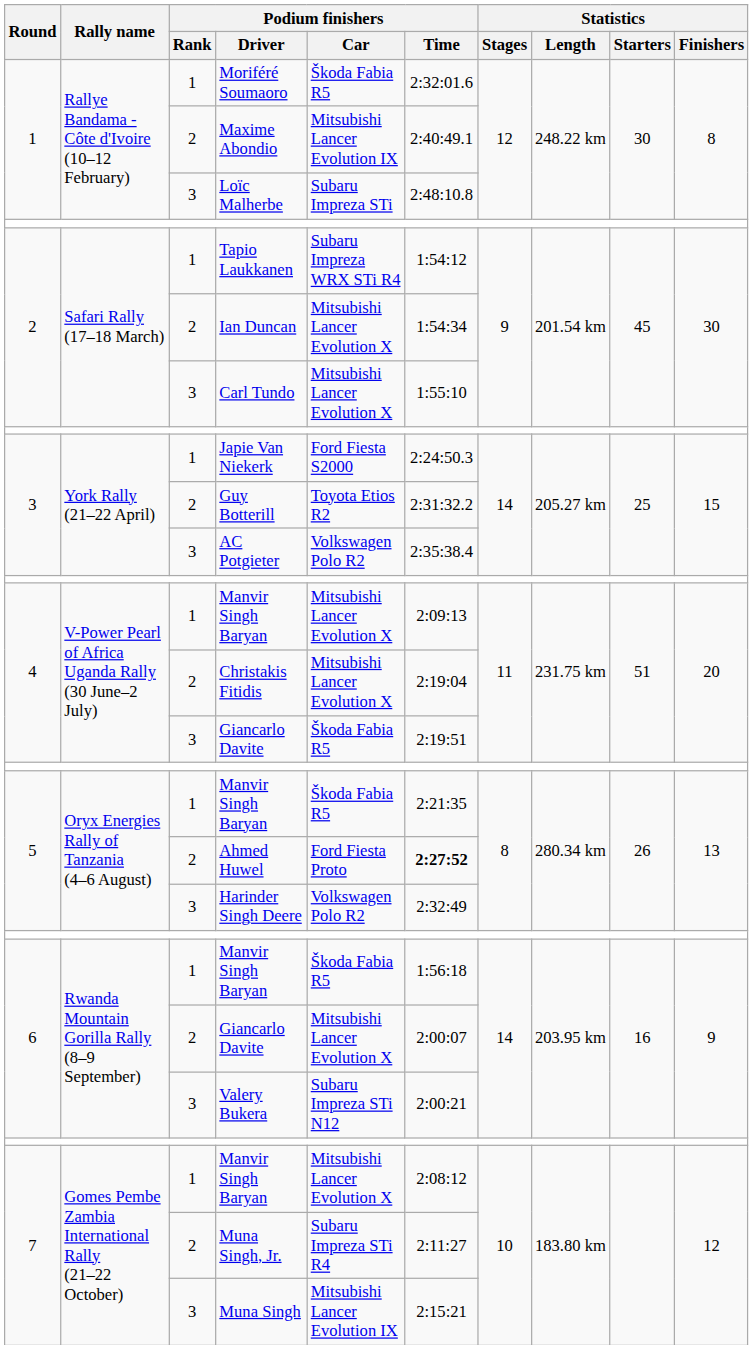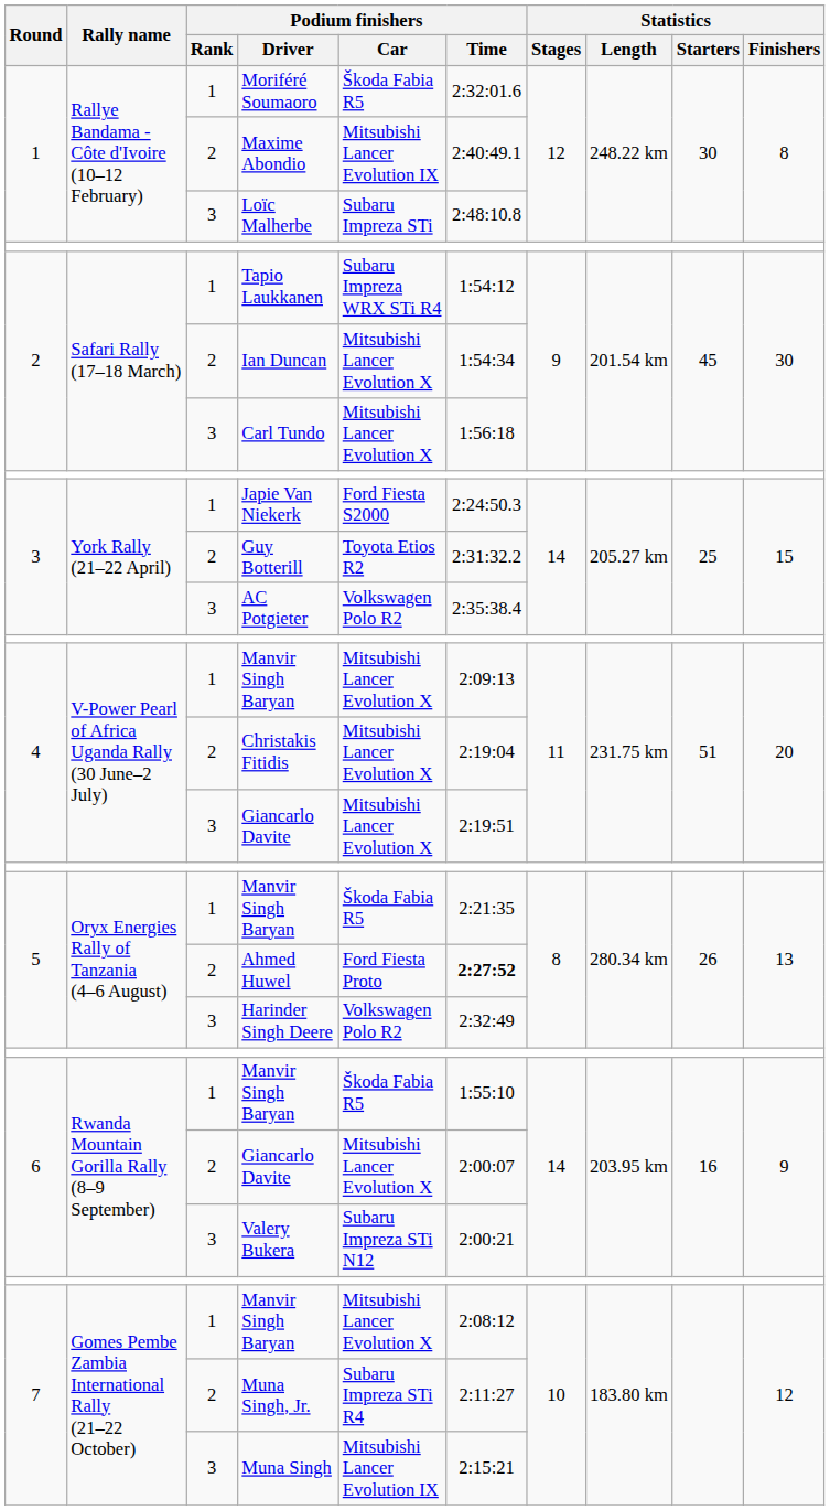 <table class="wikitable" style="font-size:85%;">
 <tr>
 <th rowspan=2>Round</th>
 <th style="width:22em" rowspan=2>Rally name</th>
 <th colspan=4>Podium finishers</th>
 <th colspan=4>Statistics</th>
 </tr>
 <tr>
 <th>Rank</th>
 <th style="width:15em">Driver</th>
 <th style="width:15em">Car</th>
 <th style="width:6em">Time</th>
 <th>Stages</th>
 <th>Length</th>
 <th>Starters</th>
 <th>Finishers</th>
 </tr>
 <tr>
 <td rowspan=3 align=center>1</td>
 <td rowspan=3> <a href='#'>Rallye Bandama - Côte d'Ivoire</a><br>(10–12 February)</td>
 <td align=center>1</td>
 <td> <a href='#'>Moriféré Soumaoro</a></td>
 <td><a href='#'>Škoda Fabia R5</a></td>
 <td align=center>2:32:01.6</td>
 <td rowspan=3 align=center>12</td>
 <td rowspan=3 align=center>248.22 km</td>
 <td rowspan=3 align=center>30</td>
 <td rowspan=3 align=center>8</td>
 </tr>
 <tr>
 <td align=center>2</td>
 <td> <a href='#'>Maxime Abondio</a></td>
 <td><a href='#'>Mitsubishi Lancer Evolution IX</a></td>
 <td align=center>2:40:49.1</td>
 </tr>
 <tr>
 <td align=center>3</td>
 <td> <a href='#'>Loïc Malherbe</a></td>
 <td><a href='#'>Subaru Impreza STi</a></td>
 <td align=center>2:48:10.8</td>
 </tr>
 <tr style="background:white;">
 <td colspan="12"></td>
 </tr>
 <tr>
 <td rowspan=3 align=center>2</td>
 <td rowspan=3> <a href='#'>Safari Rally</a><br>(17–18 March)</td>
 <td align=center>1</td>
 <td> <a href='#'>Tapio Laukkanen</a></td>
 <td><a href='#'>Subaru Impreza WRX STi R4</a></td>
 <td align=center>1:54:12</td>
 <td rowspan=3 align=center>9</td>
 <td rowspan=3 align=center>201.54 km</td>
 <td rowspan=3 align=center>45</td>
 <td rowspan=3 align=center>30</td>
 </tr>
 <tr>
 <td align=center>2</td>
 <td> <a href='#'>Ian Duncan</a></td>
 <td><a href='#'>Mitsubishi Lancer Evolution X</a></td>
 <td align=center>1:54:34</td>
 </tr>
 <tr>
 <td align=center>3</td>
 <td> <a href='#'>Carl Tundo</a></td>
 <td><a href='#'>Mitsubishi Lancer Evolution X</a></td>
-<td align=center>1:55:10</td>
+<td align=center>1:56:18</td>
 </tr>
 <tr style="background:white;">
 <td colspan="10"></td>
 </tr>
 <tr>
 <td rowspan=3 align=center>3</td>
 <td rowspan=3> <a href='#'>York Rally</a><br>(21–22 April)</td>
 <td align=center>1</td>
 <td> <a href='#'>Japie Van Niekerk</a></td>
 <td><a href='#'>Ford Fiesta S2000</a></td>
 <td align=center>2:24:50.3</td>
 <td rowspan=3 align=center>14</td>
 <td rowspan=3 align=center>205.27 km</td>
 <td rowspan=3 align=center>25</td>
 <td rowspan=3 align=center>15</td>
 </tr>
 <tr>
 <td align=center>2</td>
 <td> <a href='#'>Guy Botterill</a></td>
 <td><a href='#'>Toyota Etios R2</a></td>
 <td align=center>2:31:32.2</td>
 </tr>
 <tr>
 <td align=center>3</td>
 <td> <a href='#'>AC Potgieter</a></td>
 <td><a href='#'>Volkswagen Polo R2</a></td>
 <td align=center>2:35:38.4</td>
 </tr>
 <tr style="background:white;">
 <td colspan="12"></td>
 </tr>
 <tr>
 <td rowspan=3 align=center>4</td>
 <td rowspan=3> <a href='#'>V-Power Pearl of Africa Uganda Rally</a><br>(30 June–2 July)</td>
 <td align=center>1</td>
 <td> <a href='#'>Manvir Singh Baryan</a></td>
 <td><a href='#'>Mitsubishi Lancer Evolution X</a></td>
 <td align=center>2:09:13</td>
 <td rowspan=3 align=center>11</td>
 <td rowspan=3 align=center>231.75 km</td>
 <td rowspan=3 align=center>51</td>
 <td rowspan=3 align=center>20</td>
 </tr>
 <tr>
 <td align=center>2</td>
 <td> <a href='#'>Christakis Fitidis</a></td>
 <td><a href='#'>Mitsubishi Lancer Evolution X</a></td>
 <td align=center>2:19:04</td>
 </tr>
 <tr>
 <td align=center>3</td>
 <td> <a href='#'>Giancarlo Davite</a></td>
-<td><a href='#'>Škoda Fabia R5</a></td>
+<td><a href='#'>Mitsubishi Lancer Evolution X</a></td>
 <td align=center>2:19:51</td>
 </tr>
 <tr style="background:white;">
 <td colspan="12"></td>
 </tr>
 <tr>
 <td rowspan=3 align=center>5</td>
 <td rowspan=3> <a href='#'>Oryx Energies Rally of Tanzania</a><br>(4–6 August)</td>
 <td align=center>1</td>
 <td> <a href='#'>Manvir Singh Baryan</a></td>
 <td><a href='#'>Škoda Fabia R5</a></td>
 <td align=center>2:21:35</td>
 <td rowspan=3 align=center>8</td>
 <td rowspan=3 align=center>280.34 km</td>
 <td rowspan=3 align=center>26</td>
 <td rowspan=3 align=center>13</td>
 </tr>
 <tr>
 <td align=center>2</td>
 <td> <a href='#'>Ahmed Huwel</a></td>
 <td><a href='#'>Ford Fiesta Proto</a></td>
 <td align=center><strong>2:27:52</strong></td>
 </tr>
 <tr>
 <td align=center>3</td>
 <td> <a href='#'>Harinder Singh Deere</a></td>
 <td><a href='#'>Volkswagen Polo R2</a></td>
 <td align=center>2:32:49</td>
 </tr>
 <tr style="background:white;">
 <td colspan="12"></td>
 </tr>
 <tr>
 <td rowspan=3 align=center>6</td>
 <td rowspan=3> <a href='#'>Rwanda Mountain Gorilla Rally</a><br>(8–9 September)</td>
 <td align=center>1</td>
 <td> <a href='#'>Manvir Singh Baryan</a></td>
 <td><a href='#'>Škoda Fabia R5</a></td>
-<td align=center>1:56:18</td>
+<td align=center>1:55:10</td>
 <td rowspan=3 align=center>14</td>
 <td rowspan=3 align=center>203.95 km</td>
 <td rowspan=3 align=center>16</td>
 <td rowspan=3 align=center>9</td>
 </tr>
 <tr>
 <td align=center>2</td>
 <td> <a href='#'>Giancarlo Davite</a></td>
 <td><a href='#'>Mitsubishi Lancer Evolution X</a></td>
 <td align=center>2:00:07</td>
 </tr>
 <tr>
 <td align=center>3</td>
 <td> <a href='#'>Valery Bukera</a></td>
 <td><a href='#'>Subaru Impreza STi N12</a></td>
 <td align=center>2:00:21</td>
 </tr>
 <tr style="background:white;">
 <td colspan="12"></td>
 </tr>
 <tr>
 <td rowspan=3 align=center>7</td>
 <td rowspan=3> <a href='#'>Gomes Pembe Zambia International Rally</a><br>(21–22 October)</td>
 <td align=center>1</td>
 <td> <a href='#'>Manvir Singh Baryan</a></td>
 <td><a href='#'>Mitsubishi Lancer Evolution X</a></td>
 <td align=center>2:08:12</td>
 <td rowspan=3 align=center>10</td>
 <td rowspan=3 align=center>183.80 km</td>
 <td rowspan=3 align=center></td>
 <td rowspan=3 align=center>12</td>
 </tr>
 <tr>
 <td align=center>2</td>
 <td> <a href='#'>Muna Singh, Jr.</a></td>
 <td><a href='#'>Subaru Impreza STi R4</a></td>
 <td align=center>2:11:27</td>
 </tr>
 <tr>
 <td align=center>3</td>
 <td> <a href='#'>Muna Singh</a></td>
 <td><a href='#'>Mitsubishi Lancer Evolution IX</a></td>
 <td align=center>2:15:21</td>
 </tr>
 </table>
